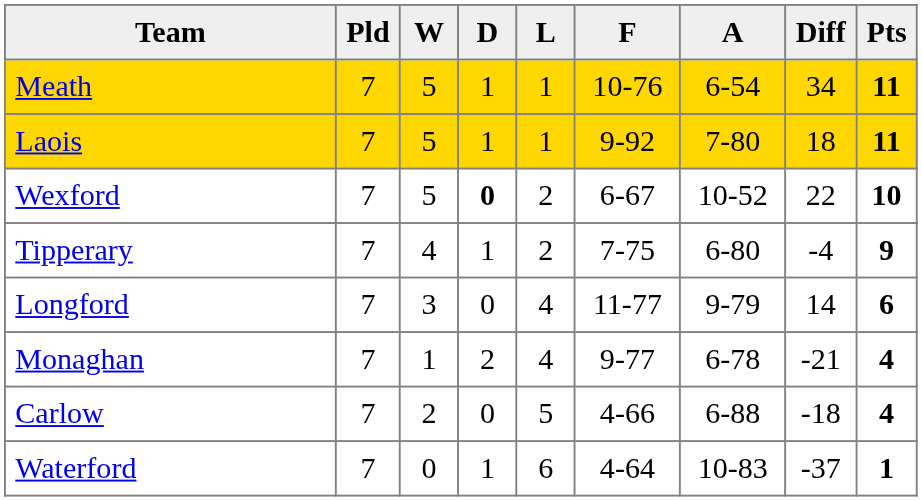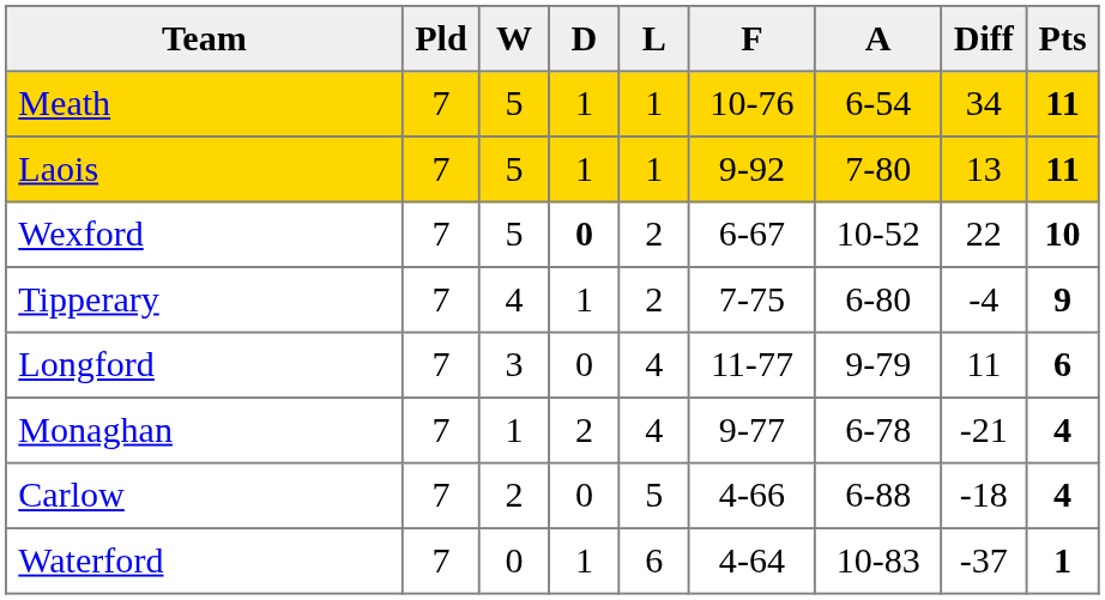 <table style=border-collapse:collapse border=1 cellspacing=0 cellpadding=5>
 <tr align=center bgcolor=#efefef>
 <th width=165>Team</th>
 <th width=20>Pld</th>
 <th width=20>W</th>
 <th width=20>D</th>
 <th width=20>L</th>
 <th width=45>F</th>
 <th width=45>A</th>
 <th width=20>Diff</th>
 <th width=20>Pts</th>
 </tr>
 <tr align=center style= "background:gold;">
 <td style="text-align:left"><a href='#'>Meath</a></td>
 <td>7</td>
 <td>5</td>
 <td>1</td>
 <td>1</td>
 <td>10-76</td>
 <td>6-54</td>
 <td>34</td>
 <td><strong>11</strong></td>
 </tr>
 <tr align=center style= "background:gold;">
 <td style="text-align:left"><a href='#'>Laois</a></td>
 <td>7</td>
 <td>5</td>
 <td>1</td>
 <td>1</td>
 <td>9-92</td>
 <td>7-80</td>
-<td>18</td>
+<td>13</td>
 <td><strong>11</strong></td>
 </tr>
 <tr align=center style= "">
 <td style="text-align:left"><a href='#'>Wexford</a></td>
 <td>7</td>
 <td>5</td>
 <td><strong>0</strong></td>
 <td>2</td>
 <td>6-67</td>
 <td>10-52</td>
 <td>22</td>
 <td><strong>10</strong></td>
 </tr>
 <tr align=center style= "">
 <td style="text-align:left"><a href='#'>Tipperary</a></td>
 <td>7</td>
 <td>4</td>
 <td>1</td>
 <td>2</td>
 <td>7-75</td>
 <td>6-80</td>
 <td>-4</td>
 <td><strong>9</strong></td>
 </tr>
 <tr align=center style= "">
 <td style="text-align:left"><a href='#'>Longford</a></td>
 <td>7</td>
 <td>3</td>
 <td>0</td>
 <td>4</td>
 <td>11-77</td>
 <td>9-79</td>
-<td>14</td>
+<td>11</td>
 <td><strong>6</strong></td>
 </tr>
 <tr align=center style= "">
 <td style="text-align:left"><a href='#'>Monaghan</a></td>
 <td>7</td>
 <td>1</td>
 <td>2</td>
 <td>4</td>
 <td>9-77</td>
 <td>6-78</td>
 <td>-21</td>
 <td><strong>4</strong></td>
 </tr>
 <tr align=center style= "">
 <td style="text-align:left"><a href='#'>Carlow</a></td>
 <td>7</td>
 <td>2</td>
 <td>0</td>
 <td>5</td>
 <td>4-66</td>
 <td>6-88</td>
 <td>-18</td>
 <td><strong>4</strong></td>
 </tr>
 <tr align=center style= "">
 <td style="text-align:left"><a href='#'>Waterford</a></td>
 <td>7</td>
 <td>0</td>
 <td>1</td>
 <td>6</td>
 <td>4-64</td>
 <td>10-83</td>
 <td>-37</td>
 <td><strong>1</strong></td>
 </tr>
 </table>
